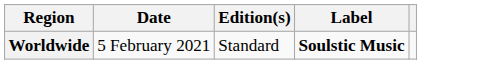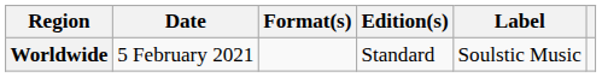 <table class="wikitable plainrowheaders">
 <tr>
 <th scope="col">Region</th>
 <th scope="col">Date</th>
+<th scope="col">Format(s)</th>
 <th scope="col">Edition(s)</th>
 <th scope="col">Label</th>
 <th scope="col"></th>
 </tr>
 <tr>
 <th scope="row">Worldwide</th>
 <td>5 February 2021</td>
+<td></td>
 <td>Standard</td>
-<td><strong>Soulstic Music</strong></td>
+<td>Soulstic Music</td>
 <td style="text-align:center;"></td>
 </tr>
 </table>
